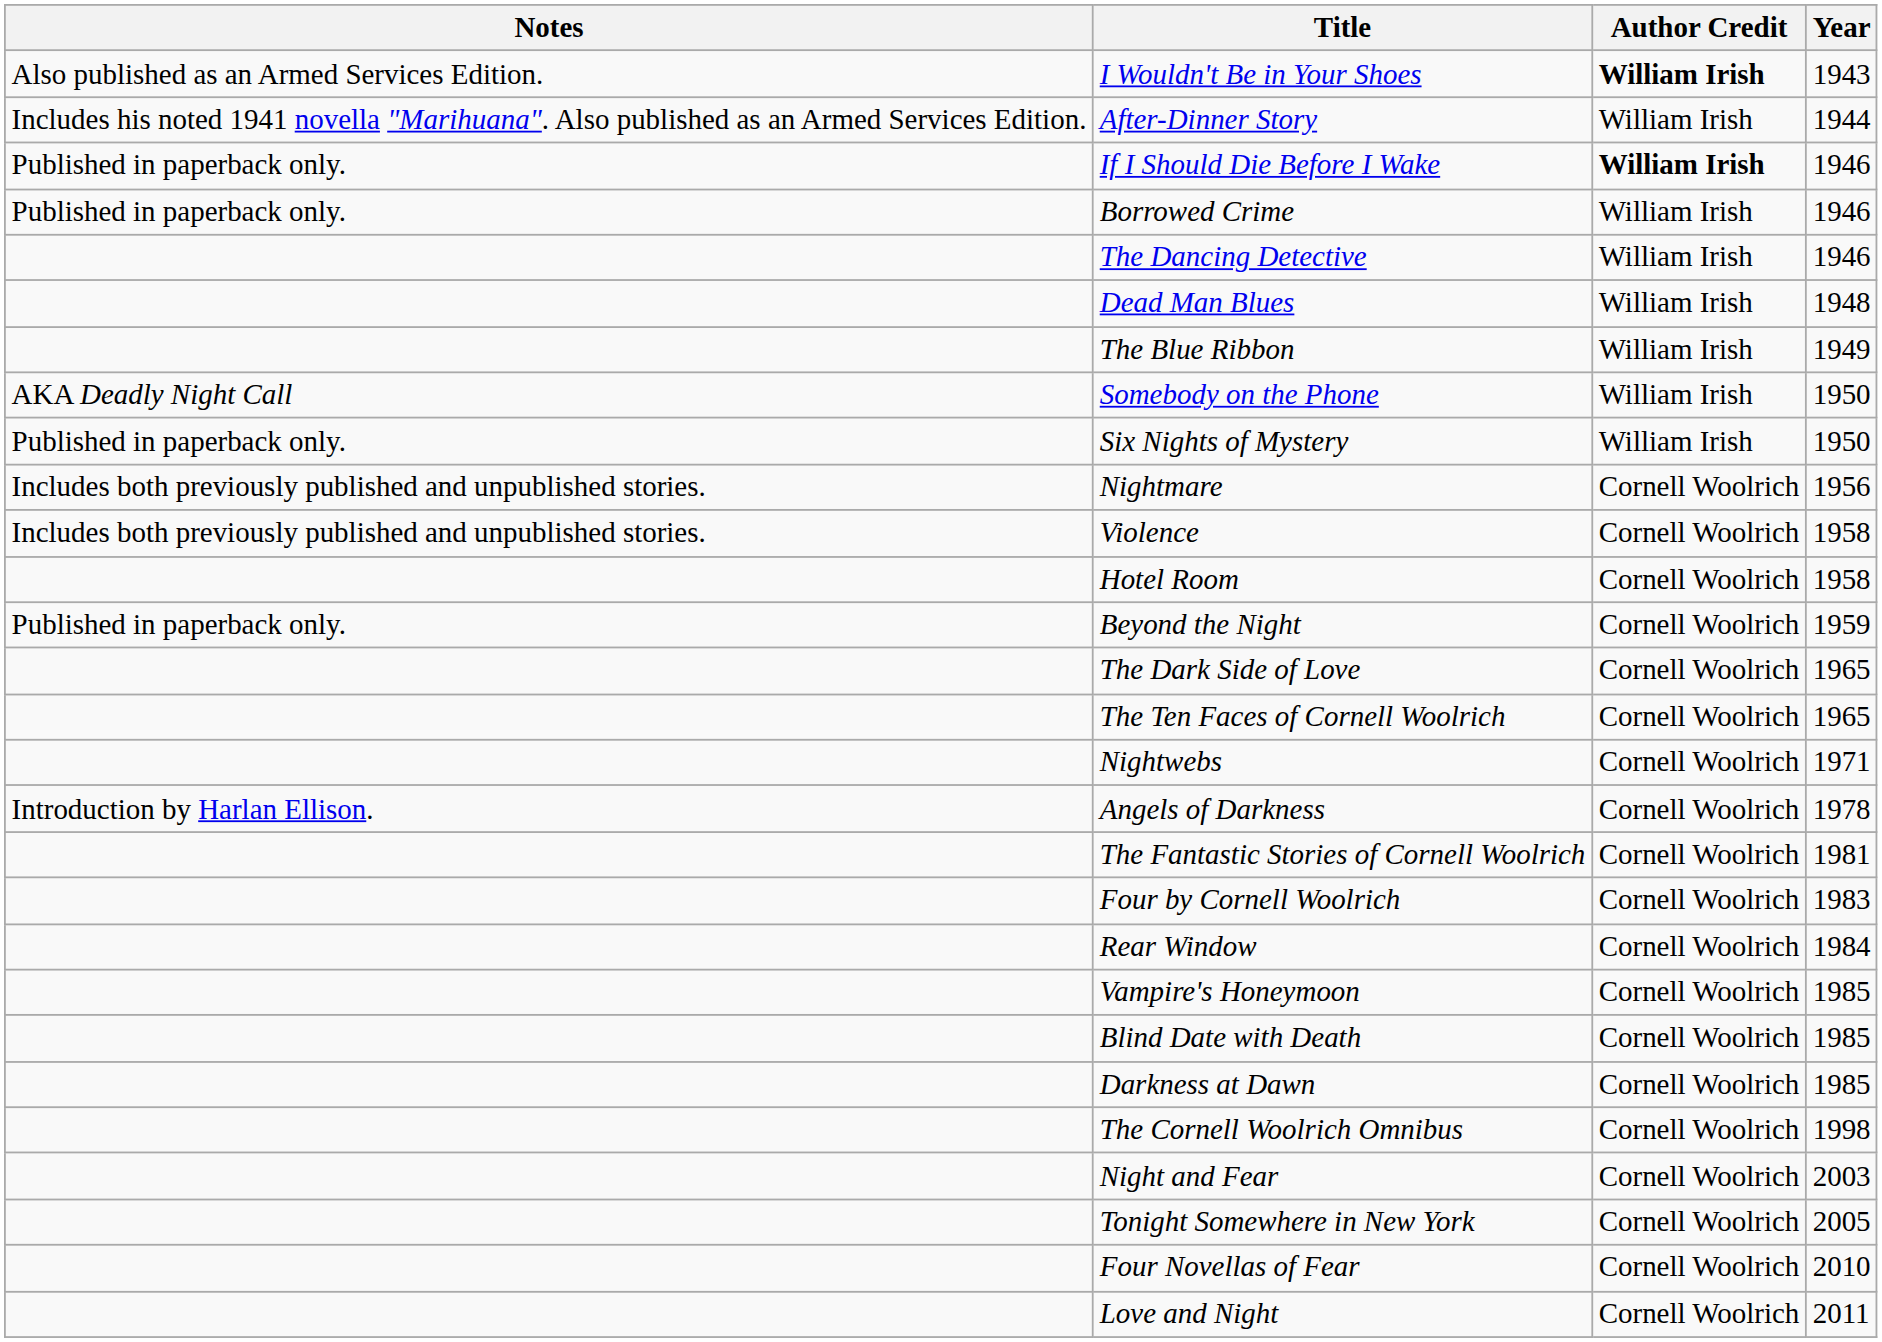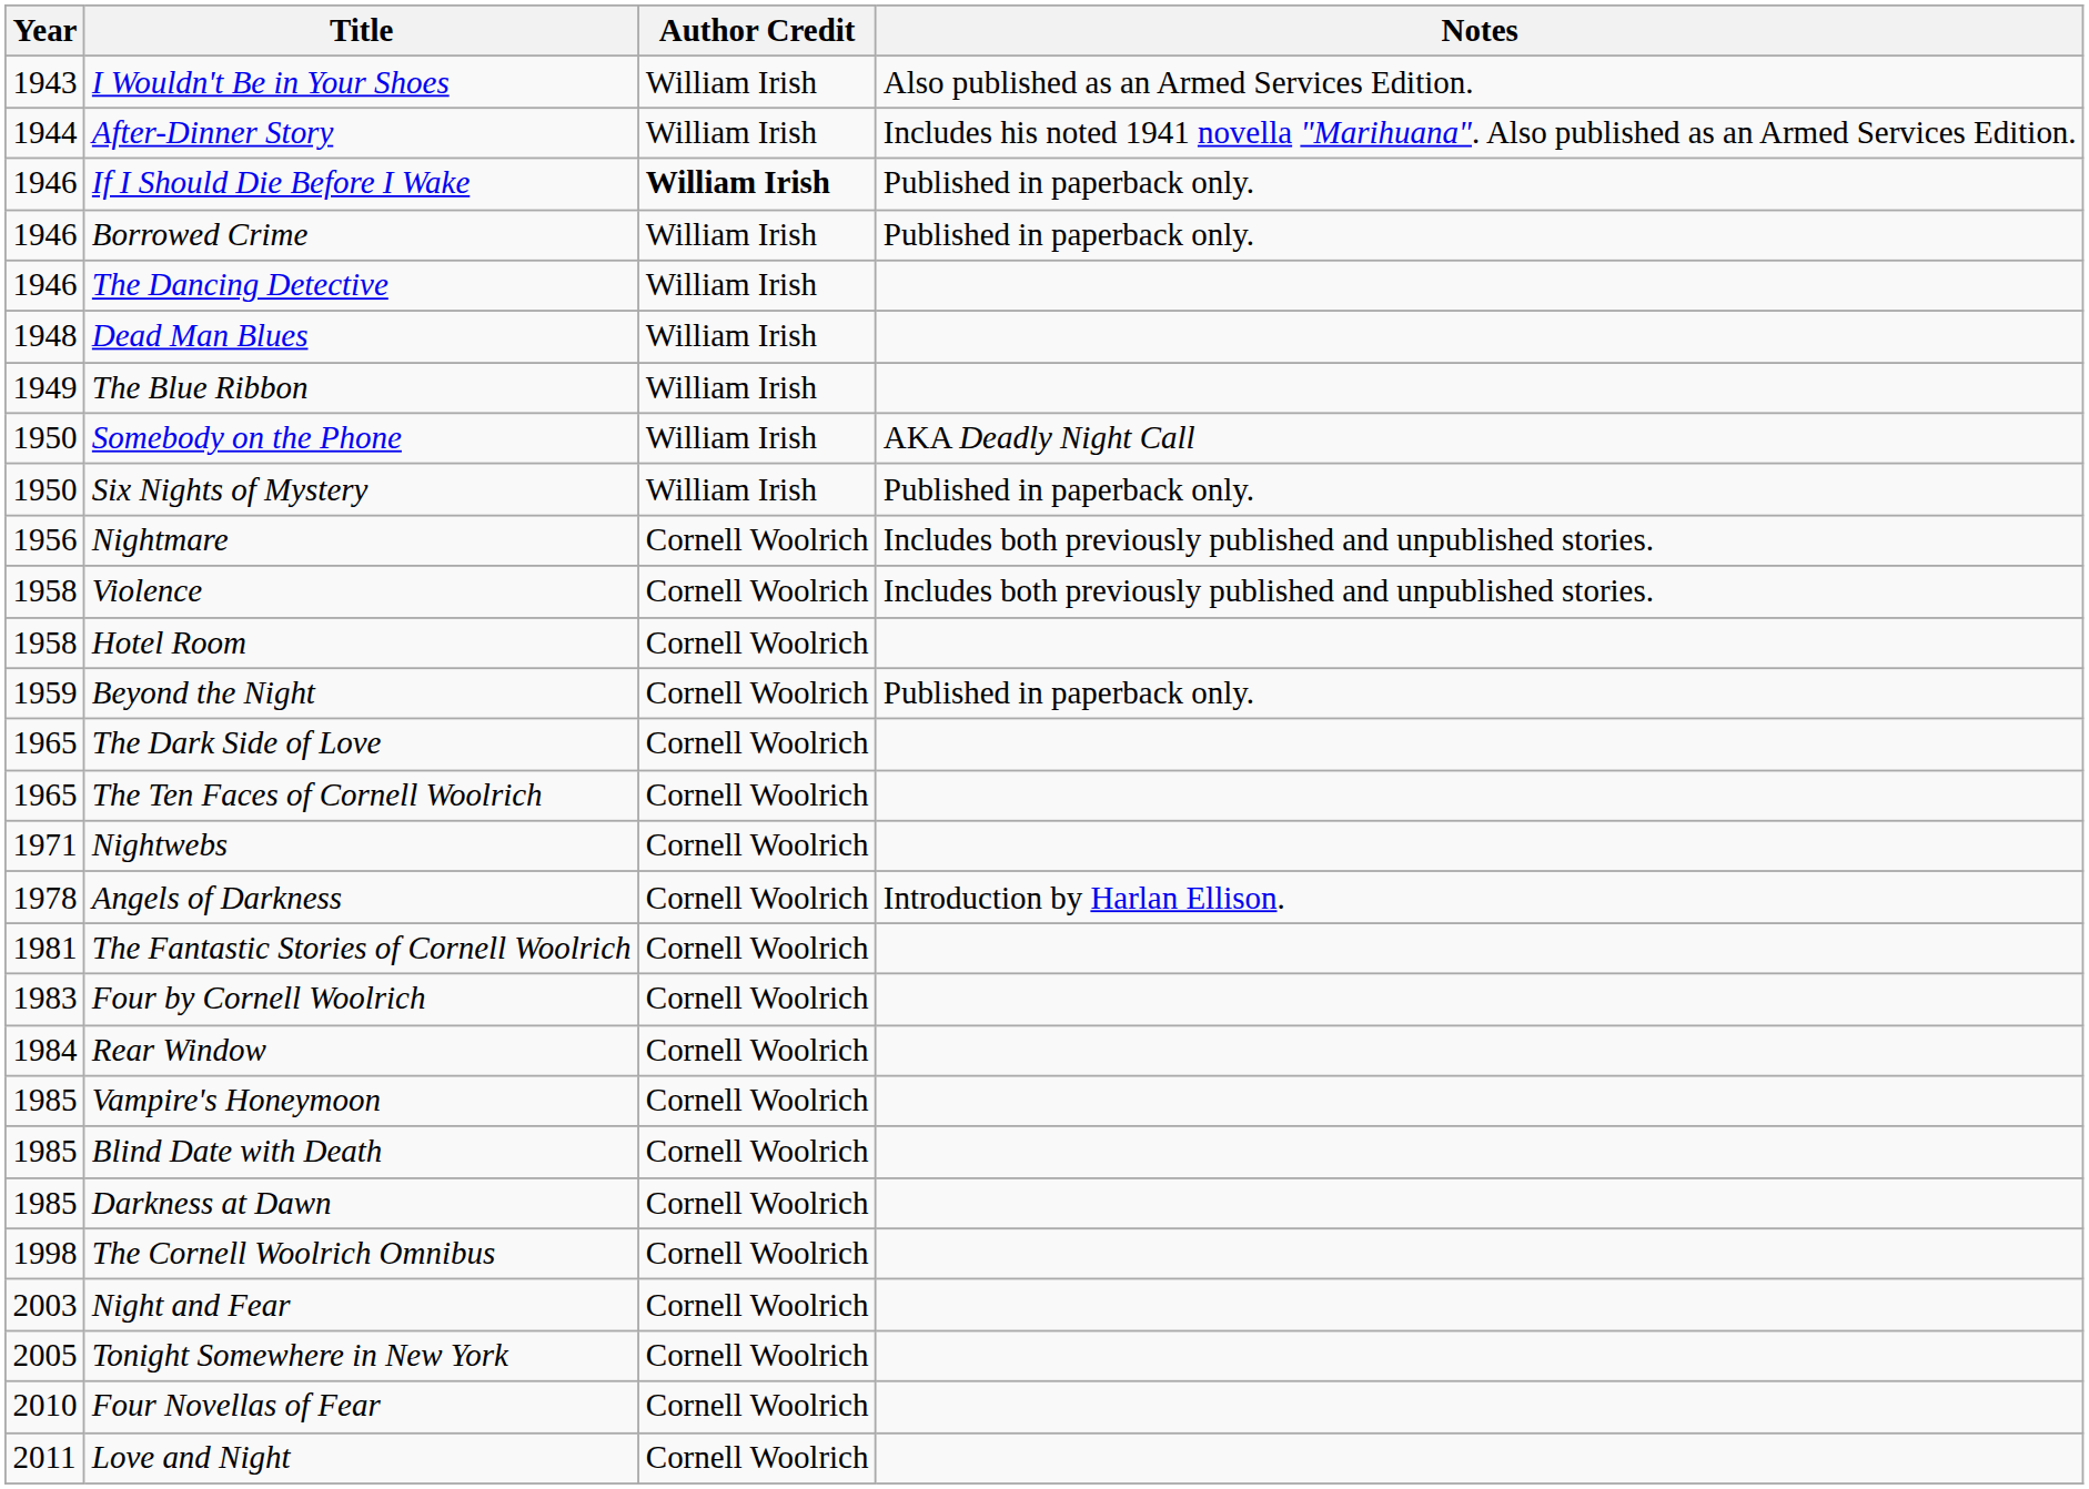 <table class="wikitable sortable">
 <tr>
-<th>Notes</th>
+<th>Year</th>
 <th>Title</th>
 <th>Author Credit</th>
-<th>Year</th>
+<th>Notes</th>
 </tr>
 <tr>
+<td>1943</td>
+<td><em><a href='#'>I Wouldn't Be in Your Shoes</a></em></td>
+<td>William Irish</td>
 <td>Also published as an Armed Services Edition.</td>
-<td><em><a href='#'>I Wouldn't Be in Your Shoes</a></em></td>
-<td><strong>William Irish</strong></td>
-<td>1943</td>
 </tr>
 <tr>
-<td>Includes his noted 1941 <a href='#'>novella</a> <em><a href='#'>"Marihuana"</a></em>. Also published as an Armed Services Edition.</td>
+<td>1944</td>
 <td><em><a href='#'>After-Dinner Story</a></em></td>
 <td>William Irish</td>
-<td>1944</td>
+<td>Includes his noted 1941 <a href='#'>novella</a> <em><a href='#'>"Marihuana"</a></em>. Also published as an Armed Services Edition.</td>
 </tr>
 <tr>
-<td>Published in paperback only.</td>
+<td>1946</td>
 <td><em><a href='#'>If I Should Die Before I Wake</a></em></td>
 <td><strong>William Irish</strong></td>
-<td>1946</td>
+<td>Published in paperback only.</td>
 </tr>
 <tr>
-<td>Published in paperback only.</td>
+<td>1946</td>
 <td><em>Borrowed Crime</em></td>
 <td>William Irish</td>
-<td>1946</td>
+<td>Published in paperback only.</td>
 </tr>
 <tr>
-<td></td>
+<td>1946</td>
 <td><em><a href='#'>The Dancing Detective</a></em></td>
 <td>William Irish</td>
-<td>1946</td>
+<td></td>
 </tr>
 <tr>
-<td></td>
+<td>1948</td>
 <td><em><a href='#'>Dead Man Blues</a></em></td>
 <td>William Irish</td>
-<td>1948</td>
+<td></td>
 </tr>
 <tr>
-<td></td>
+<td>1949</td>
 <td><em>The Blue Ribbon</em></td>
 <td>William Irish</td>
-<td>1949</td>
+<td></td>
 </tr>
 <tr>
-<td>AKA <em>Deadly Night Call</em></td>
+<td>1950</td>
 <td><em><a href='#'>Somebody on the Phone</a></em></td>
 <td>William Irish</td>
-<td>1950</td>
+<td>AKA <em>Deadly Night Call</em></td>
 </tr>
 <tr>
-<td>Published in paperback only.</td>
+<td>1950</td>
 <td><em>Six Nights of Mystery</em></td>
 <td>William Irish</td>
-<td>1950</td>
+<td>Published in paperback only.</td>
 </tr>
 <tr>
-<td>Includes both previously published and unpublished stories.</td>
+<td>1956</td>
 <td><em>Nightmare</em></td>
 <td>Cornell Woolrich</td>
-<td>1956</td>
+<td>Includes both previously published and unpublished stories.</td>
 </tr>
 <tr>
-<td>Includes both previously published and unpublished stories.</td>
+<td>1958</td>
 <td><em>Violence</em></td>
 <td>Cornell Woolrich</td>
-<td>1958</td>
+<td>Includes both previously published and unpublished stories.</td>
 </tr>
 <tr>
-<td></td>
+<td>1958</td>
 <td><em>Hotel Room</em></td>
 <td>Cornell Woolrich</td>
-<td>1958</td>
+<td></td>
 </tr>
 <tr>
-<td>Published in paperback only.</td>
+<td>1959</td>
 <td><em>Beyond the Night</em></td>
 <td>Cornell Woolrich</td>
-<td>1959</td>
+<td>Published in paperback only.</td>
 </tr>
 <tr>
-<td></td>
+<td>1965</td>
 <td><em>The Dark Side of Love</em></td>
 <td>Cornell Woolrich</td>
-<td>1965</td>
+<td></td>
 </tr>
 <tr>
-<td></td>
+<td>1965</td>
 <td><em>The Ten Faces of Cornell Woolrich</em></td>
 <td>Cornell Woolrich</td>
-<td>1965</td>
+<td></td>
 </tr>
 <tr>
-<td></td>
+<td>1971</td>
 <td><em>Nightwebs</em></td>
 <td>Cornell Woolrich</td>
-<td>1971</td>
+<td></td>
 </tr>
 <tr>
-<td>Introduction by <a href='#'>Harlan Ellison</a>.</td>
+<td>1978</td>
 <td><em>Angels of Darkness </em></td>
 <td>Cornell Woolrich</td>
-<td>1978</td>
+<td>Introduction by <a href='#'>Harlan Ellison</a>.</td>
 </tr>
 <tr>
-<td></td>
+<td>1981</td>
 <td><em>The Fantastic Stories of Cornell Woolrich</em></td>
 <td>Cornell Woolrich</td>
-<td>1981</td>
+<td></td>
 </tr>
 <tr>
-<td></td>
+<td>1983</td>
 <td><em>Four by Cornell Woolrich</em></td>
 <td>Cornell Woolrich</td>
-<td>1983</td>
+<td></td>
 </tr>
 <tr>
-<td></td>
+<td>1984</td>
 <td><em>Rear Window</em></td>
 <td>Cornell Woolrich</td>
-<td>1984</td>
+<td></td>
 </tr>
 <tr>
-<td></td>
+<td>1985</td>
 <td><em>Vampire's Honeymoon</em></td>
 <td>Cornell Woolrich</td>
-<td>1985</td>
+<td></td>
 </tr>
 <tr>
-<td></td>
+<td>1985</td>
 <td><em>Blind Date with Death</em></td>
 <td>Cornell Woolrich</td>
-<td>1985</td>
+<td></td>
 </tr>
 <tr>
-<td></td>
+<td>1985</td>
 <td><em>Darkness at Dawn</em></td>
 <td>Cornell Woolrich</td>
-<td>1985</td>
+<td></td>
 </tr>
 <tr>
-<td></td>
+<td>1998</td>
 <td><em>The Cornell Woolrich Omnibus</em></td>
 <td>Cornell Woolrich</td>
-<td>1998</td>
+<td></td>
 </tr>
 <tr>
-<td></td>
+<td>2003</td>
 <td><em>Night and Fear</em></td>
 <td>Cornell Woolrich</td>
-<td>2003</td>
+<td></td>
 </tr>
 <tr>
-<td></td>
+<td>2005</td>
 <td><em>Tonight Somewhere in New York</em></td>
 <td>Cornell Woolrich</td>
-<td>2005</td>
+<td></td>
 </tr>
 <tr>
-<td></td>
+<td>2010</td>
 <td><em>Four Novellas of Fear</em></td>
 <td>Cornell Woolrich</td>
-<td>2010</td>
+<td></td>
 </tr>
 <tr>
-<td></td>
+<td>2011</td>
 <td><em>Love and Night</em></td>
 <td>Cornell Woolrich</td>
-<td>2011</td>
+<td></td>
 </tr>
 </table>
